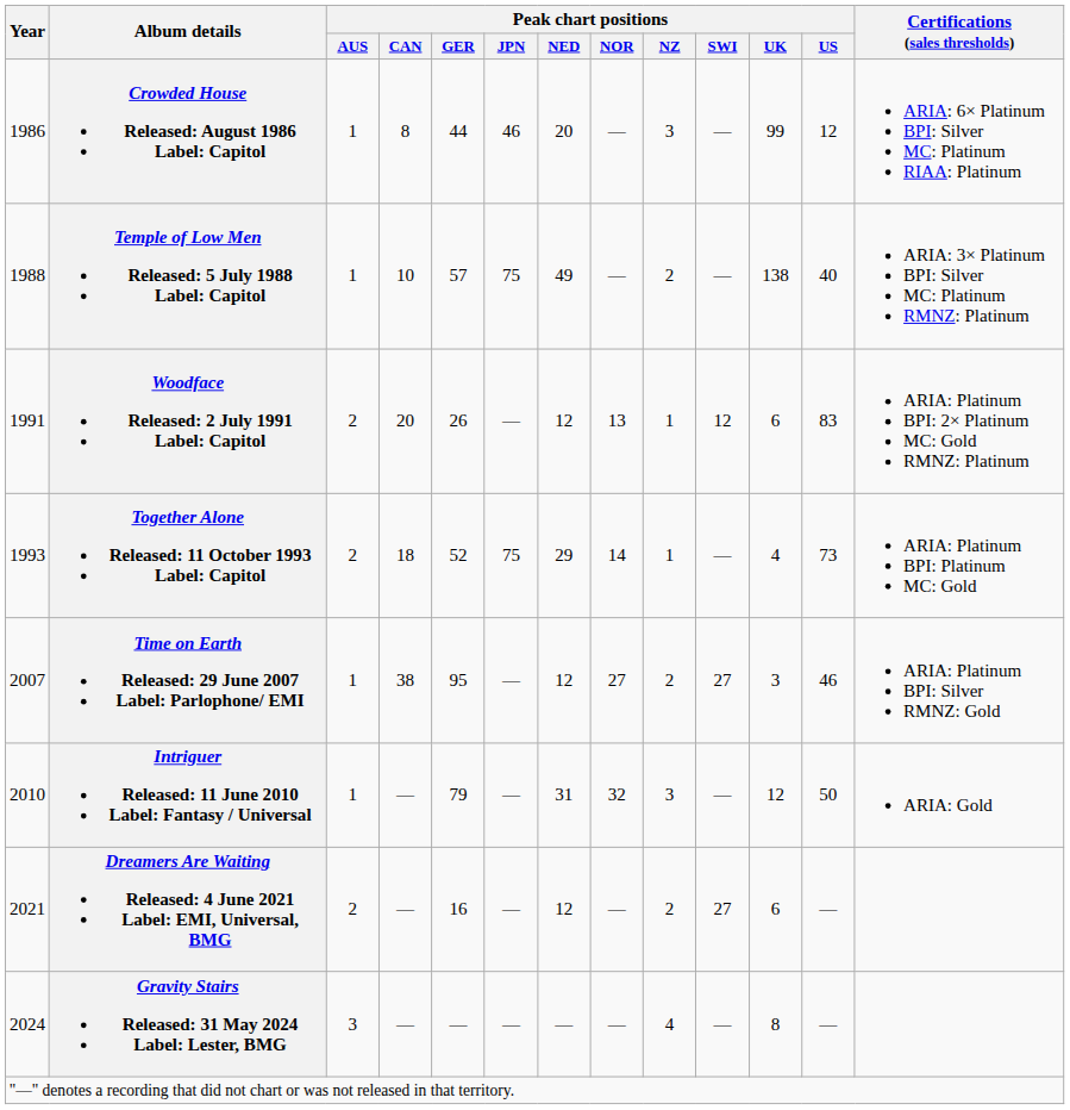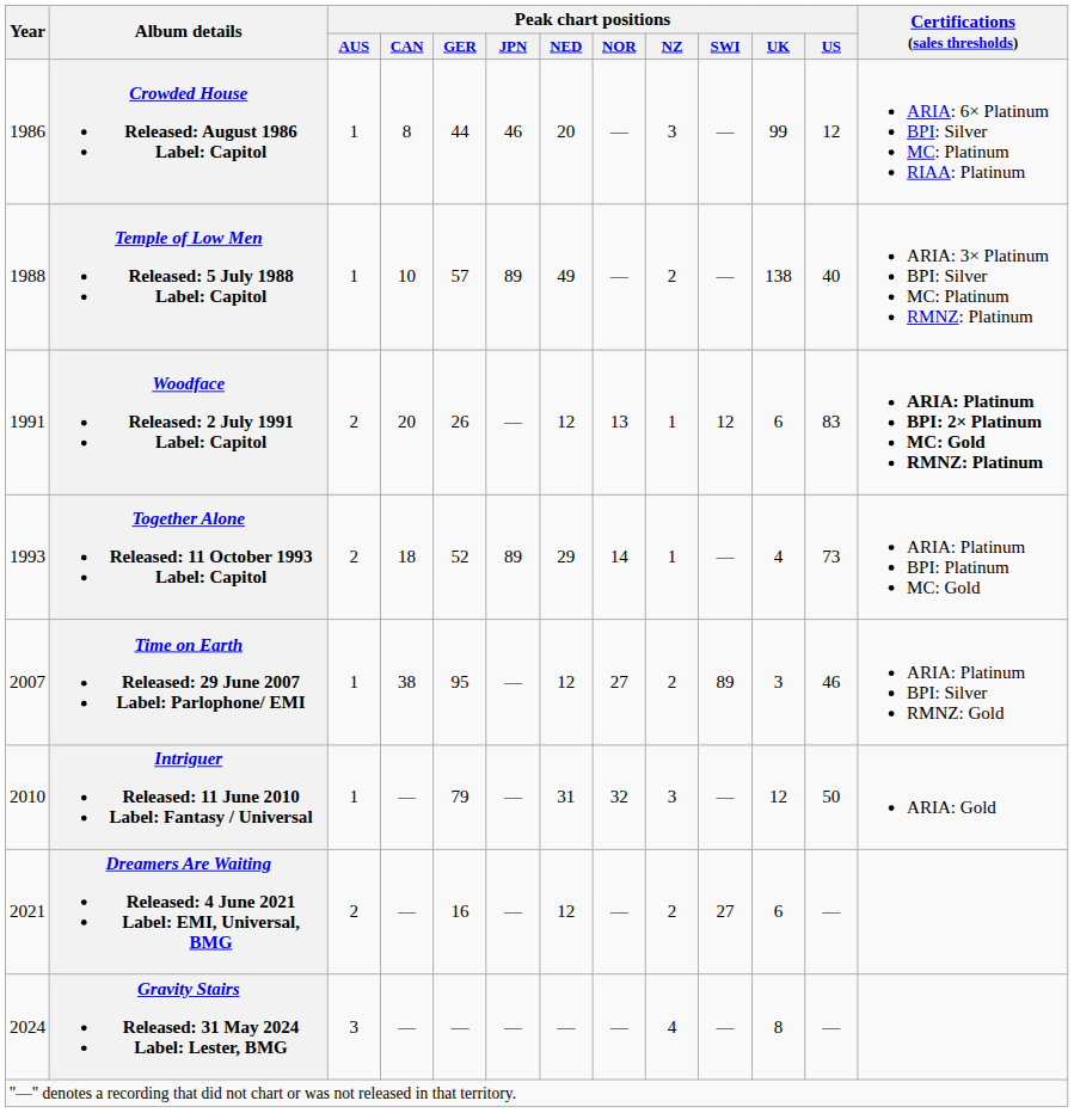 <table class="wikitable plainrowheaders" style="text-align:left;">
 <tr>
 <th scope="col" rowspan="2" style="width:25px;">Year</th>
 <th scope="col" rowspan="2" style="width:240px;">Album details</th>
 <th scope="col" colspan="10">Peak chart positions</th>
 <th scope="col" rowspan="2" width="180"><a href='#'>Certifications</a><br><small>(<a href='#'>sales thresholds</a>)</small></th>
 </tr>
 <tr>
 <th scope="col" style="width:3em;font-size:85%"><a href='#'>AUS</a><br></th>
 <th scope="col" style="width:3em;font-size:85%"><a href='#'>CAN</a></th>
 <th scope="col" style="width:3em;font-size:85%"><a href='#'>GER</a><br></th>
 <th scope="col" style="width:3em;font-size:85%"><a href='#'>JPN</a></th>
 <th scope="col" style="width:3em;font-size:85%"><a href='#'>NED</a><br></th>
 <th scope="col" style="width:3em;font-size:85%"><a href='#'>NOR</a><br></th>
 <th scope="col" style="width:3em;font-size:85%"><a href='#'>NZ</a><br></th>
 <th scope="col" style="width:3em;font-size:85%"><a href='#'>SWI</a><br></th>
 <th scope="col" style="width:3em;font-size:85%"><a href='#'>UK</a><br></th>
 <th scope="col" style="width:3em;font-size:85%"><a href='#'>US</a><br></th>
 </tr>
 <tr>
 <td>1986</td>
 <th scope="row"><em><a href='#'>Crowded House</a></em><br><ul><li>Released: August 1986</li><li>Label: Capitol</li></ul></th>
 <td style="text-align:center;">1</td>
 <td style="text-align:center;">8</td>
 <td style="text-align:center;">44</td>
 <td style="text-align:center;">46</td>
 <td style="text-align:center;">20</td>
 <td style="text-align:center;">—</td>
 <td style="text-align:center;">3</td>
 <td style="text-align:center;">—</td>
 <td style="text-align:center;">99</td>
 <td style="text-align:center;">12</td>
 <td><br><ul><li><a href='#'>ARIA</a>: 6× Platinum</li><li><a href='#'>BPI</a>: Silver</li><li><a href='#'>MC</a>: Platinum</li><li><a href='#'>RIAA</a>: Platinum</li></ul></td>
 </tr>
 <tr>
 <td>1988</td>
 <th scope="row"><em><a href='#'>Temple of Low Men</a></em><br><ul><li>Released: 5 July 1988</li><li>Label: Capitol</li></ul></th>
 <td style="text-align:center;">1</td>
 <td style="text-align:center;">10</td>
 <td style="text-align:center;">57</td>
-<td style="text-align:center;">75</td>
+<td style="text-align:center;">89</td>
 <td style="text-align:center;">49</td>
 <td style="text-align:center;">—</td>
 <td style="text-align:center;">2</td>
 <td style="text-align:center;">—</td>
 <td style="text-align:center;">138</td>
 <td style="text-align:center;">40</td>
 <td><br><ul><li>ARIA: 3× Platinum</li><li>BPI: Silver</li><li>MC: Platinum</li><li><a href='#'>RMNZ</a>: Platinum</li></ul></td>
 </tr>
 <tr>
 <td>1991</td>
 <th scope="row"><em><a href='#'>Woodface</a></em><br><ul><li>Released: 2 July 1991</li><li>Label: Capitol</li></ul></th>
 <td style="text-align:center;">2</td>
 <td style="text-align:center;">20</td>
 <td style="text-align:center;">26</td>
 <td style="text-align:center;">—</td>
 <td style="text-align:center;">12</td>
 <td style="text-align:center;">13</td>
 <td style="text-align:center;">1</td>
 <td style="text-align:center;">12</td>
 <td style="text-align:center;">6</td>
 <td style="text-align:center;">83</td>
-<td><br><ul><li>ARIA: Platinum</li><li>BPI: 2× Platinum</li><li>MC: Gold</li><li>RMNZ: Platinum</li></ul></td>
+<td><strong><br><ul><li>ARIA: Platinum</li><li>BPI: 2× Platinum</li><li>MC: Gold</li><li>RMNZ: Platinum</li></ul></strong></td>
 </tr>
 <tr>
 <td>1993</td>
 <th scope="row"><em><a href='#'>Together Alone</a></em><br><ul><li>Released: 11 October 1993</li><li>Label: Capitol</li></ul></th>
 <td style="text-align:center;">2</td>
 <td style="text-align:center;">18</td>
 <td style="text-align:center;">52</td>
-<td style="text-align:center;">75</td>
+<td style="text-align:center;">89</td>
 <td style="text-align:center;">29</td>
 <td style="text-align:center;">14</td>
 <td style="text-align:center;">1</td>
 <td style="text-align:center;">—</td>
 <td style="text-align:center;">4</td>
 <td style="text-align:center;">73</td>
 <td><br><ul><li>ARIA: Platinum</li><li>BPI: Platinum</li><li>MC: Gold</li></ul></td>
 </tr>
 <tr>
 <td>2007</td>
 <th scope="row"><em><a href='#'>Time on Earth</a></em><br><ul><li>Released: 29 June 2007</li><li>Label: Parlophone/ EMI</li></ul></th>
 <td style="text-align:center;">1</td>
 <td style="text-align:center;">38</td>
 <td style="text-align:center;">95</td>
 <td style="text-align:center;">—</td>
 <td style="text-align:center;">12</td>
 <td style="text-align:center;">27</td>
 <td style="text-align:center;">2</td>
-<td style="text-align:center;">27</td>
+<td style="text-align:center;">89</td>
 <td style="text-align:center;">3</td>
 <td style="text-align:center;">46</td>
 <td><br><ul><li>ARIA: Platinum</li><li>BPI: Silver</li><li>RMNZ: Gold</li></ul></td>
 </tr>
 <tr>
 <td>2010</td>
 <th scope="row"><em><a href='#'>Intriguer</a></em><br><ul><li>Released: 11 June 2010</li><li>Label: Fantasy / Universal</li></ul></th>
 <td style="text-align:center;">1</td>
 <td style="text-align:center;">—</td>
 <td style="text-align:center;">79</td>
 <td style="text-align:center;">—</td>
 <td style="text-align:center;">31</td>
 <td style="text-align:center;">32</td>
 <td style="text-align:center;">3</td>
 <td style="text-align:center;">—</td>
 <td style="text-align:center;">12</td>
 <td style="text-align:center;">50</td>
 <td><br><ul><li>ARIA: Gold</li></ul></td>
 </tr>
 <tr>
 <td>2021</td>
 <th scope="row"><em><a href='#'>Dreamers Are Waiting</a></em><br><ul><li>Released: 4 June 2021</li><li>Label: EMI, Universal, <a href='#'>BMG</a></li></ul></th>
 <td style="text-align:center;">2</td>
 <td style="text-align:center;">—</td>
 <td style="text-align:center;">16</td>
 <td style="text-align:center;">—</td>
 <td style="text-align:center;">12</td>
 <td style="text-align:center;">—</td>
 <td style="text-align:center;">2</td>
 <td style="text-align:center;">27</td>
 <td style="text-align:center;">6</td>
 <td style="text-align:center;">—</td>
 <td></td>
 </tr>
 <tr>
 <td>2024</td>
 <th scope="row"><em><a href='#'>Gravity Stairs</a></em><br><ul><li>Released: 31 May 2024</li><li>Label: Lester, BMG</li></ul></th>
 <td style="text-align:center;">3<br></td>
 <td style="text-align:center;">—</td>
 <td style="text-align:center;">—</td>
 <td style="text-align:center;">—</td>
 <td style="text-align:center;">—</td>
 <td style="text-align:center;">—</td>
 <td style="text-align:center;">4<br></td>
 <td style="text-align:center;">—</td>
 <td style="text-align:center;">8</td>
 <td style="text-align:center;">—</td>
 <td></td>
 </tr>
 <tr>
 <td colspan="15" style="font-size:90%" style="text-align:center;">"—" denotes a recording that did not chart or was not released in that territory.</td>
 </tr>
 </table>
